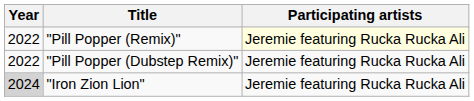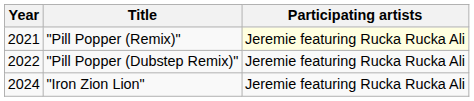 <table class="wikitable sortable">
 <tr>
 <th>Year</th>
 <th>Title</th>
 <th>Participating artists</th>
 </tr>
 <tr>
-<td>2022</td>
+<td>2021</td>
 <td>"Pill Popper (Remix)"</td>
 <td style="background: lightyellow;">Jeremie featuring Rucka Rucka Ali</td>
 </tr>
 <tr>
 <td>2022</td>
 <td>"Pill Popper (Dubstep Remix)"</td>
 <td>Jeremie featuring Rucka Rucka Ali</td>
 </tr>
 <tr>
-<td style="background: lightgrey;">2024</td>
+<td>2024</td>
 <td>"Iron Zion Lion"</td>
 <td>Jeremie featuring Rucka Rucka Ali</td>
 </tr>
 </table>
